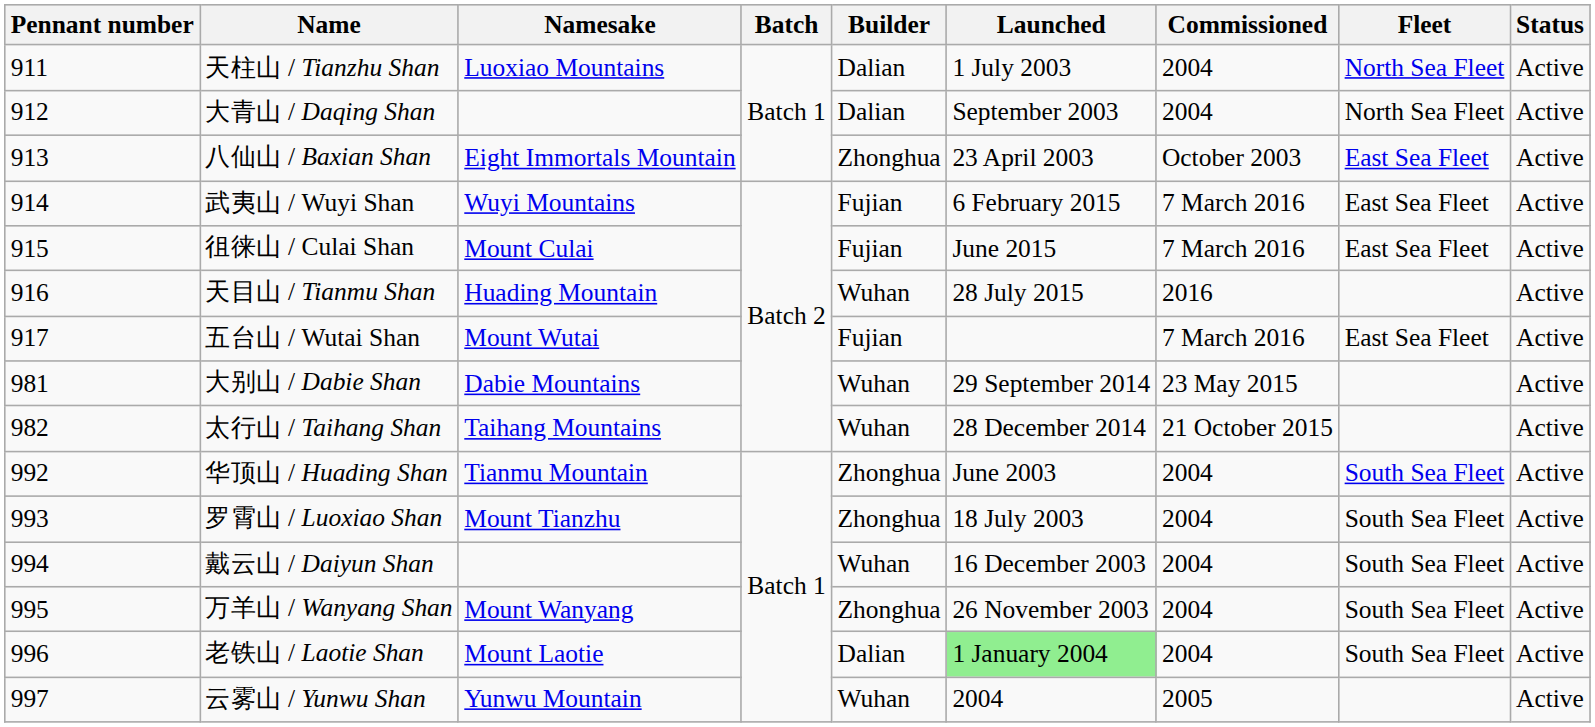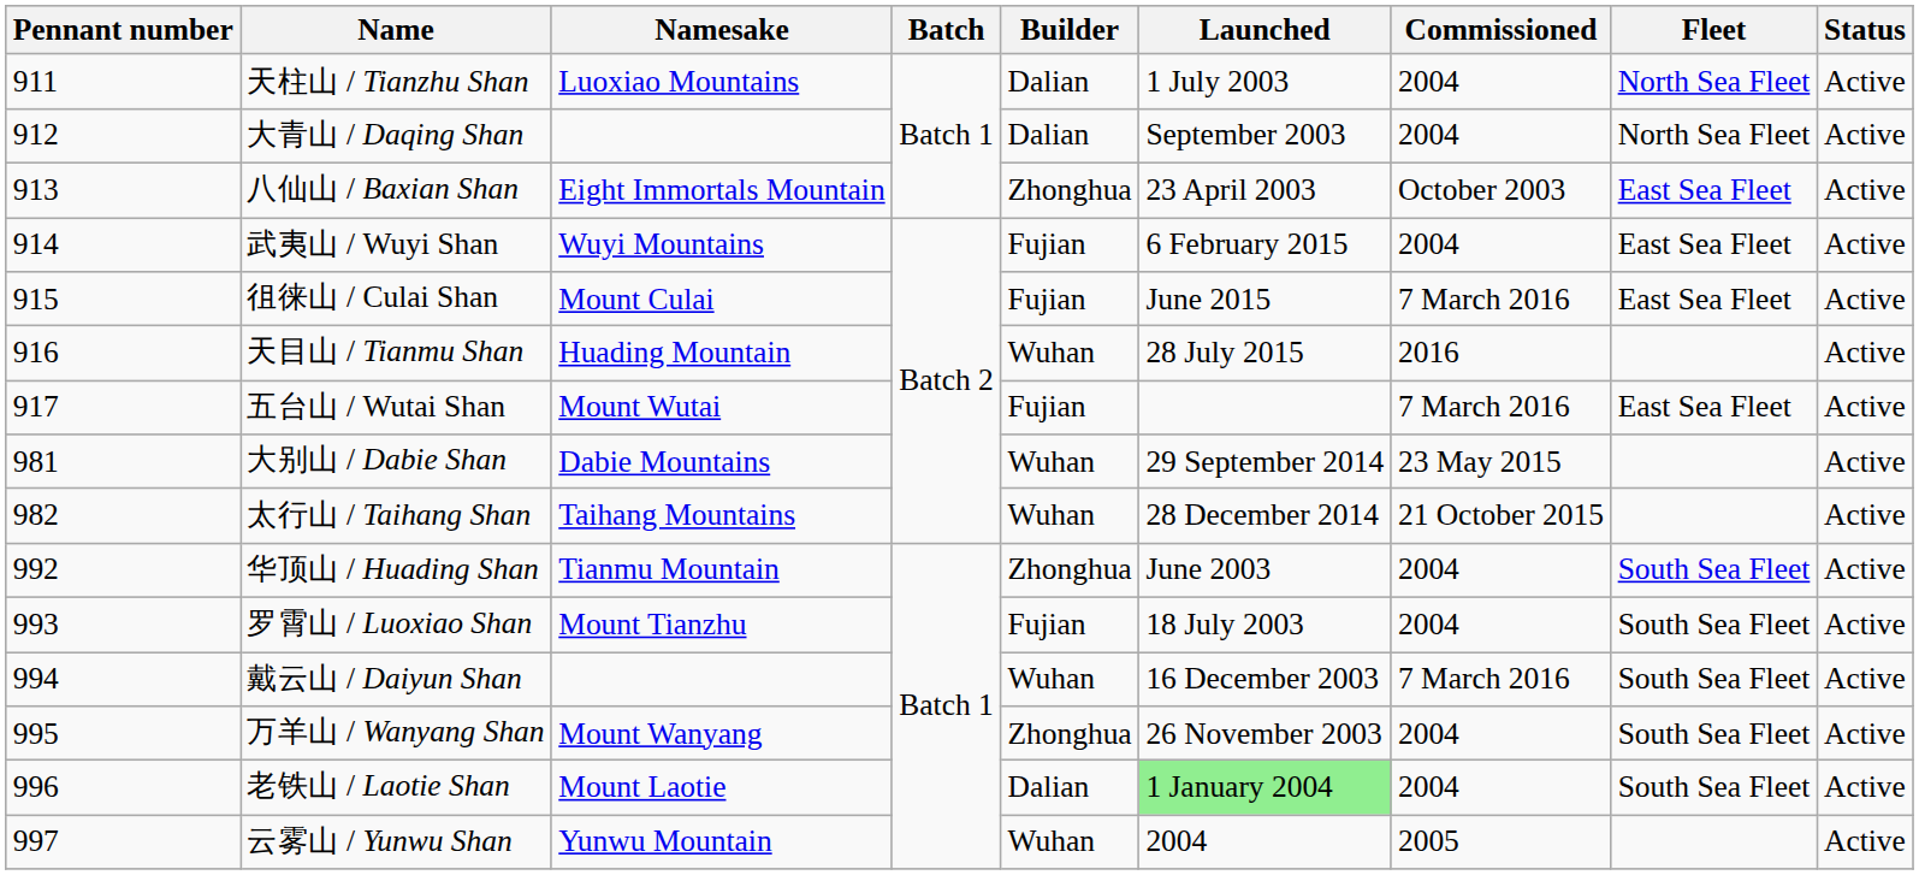 <table class="wikitable">
 <tr>
 <th !style="line-height:1.2em;">Pennant number</th>
 <th>Name</th>
 <th>Namesake</th>
 <th>Batch</th>
 <th>Builder</th>
 <th>Launched</th>
 <th>Commissioned</th>
 <th>Fleet</th>
 <th>Status</th>
 </tr>
 <tr>
 <td>911</td>
 <td>天柱山 / <em>Tianzhu Shan</em></td>
 <td><a href='#'>Luoxiao Mountains</a></td>
 <td rowspan="3">Batch 1</td>
 <td>Dalian</td>
 <td>1 July 2003</td>
 <td>2004</td>
 <td><a href='#'>North Sea Fleet</a></td>
 <td>Active</td>
 </tr>
 <tr>
 <td>912</td>
 <td>大青山 / <em>Daqing Shan</em></td>
 <td></td>
 <td>Dalian</td>
 <td>September 2003</td>
 <td>2004</td>
 <td>North Sea Fleet</td>
 <td>Active</td>
 </tr>
 <tr>
 <td>913</td>
 <td>八仙山 / <em>Baxian Shan</em></td>
 <td><a href='#'>Eight Immortals Mountain</a></td>
 <td>Zhonghua</td>
 <td>23 April 2003</td>
 <td>October 2003</td>
 <td><a href='#'>East Sea Fleet</a></td>
 <td>Active</td>
 </tr>
 <tr>
 <td>914</td>
 <td>武夷山 / Wuyi Shan</td>
 <td><a href='#'>Wuyi Mountains</a></td>
 <td rowspan="6">Batch 2</td>
 <td>Fujian</td>
 <td>6 February 2015</td>
-<td>7 March 2016</td>
+<td>2004</td>
 <td>East Sea Fleet</td>
 <td>Active</td>
 </tr>
 <tr>
 <td>915</td>
 <td>徂徕山 / Culai Shan</td>
 <td><a href='#'>Mount Culai</a></td>
 <td>Fujian</td>
 <td>June 2015</td>
 <td>7 March 2016</td>
 <td>East Sea Fleet</td>
 <td>Active</td>
 </tr>
 <tr>
 <td>916</td>
 <td>天目山 /  <em>Tianmu Shan</em></td>
 <td><a href='#'>Huading Mountain</a></td>
 <td>Wuhan</td>
 <td>28 July 2015</td>
 <td>2016</td>
 <td></td>
 <td>Active</td>
 </tr>
 <tr>
 <td>917</td>
 <td>五台山 / Wutai Shan</td>
 <td><a href='#'>Mount Wutai</a></td>
 <td>Fujian</td>
 <td></td>
 <td>7 March 2016</td>
 <td>East Sea Fleet</td>
 <td>Active</td>
 </tr>
 <tr>
 <td>981</td>
 <td>大别山 /  <em>Dabie Shan</em></td>
 <td><a href='#'>Dabie Mountains</a></td>
 <td>Wuhan</td>
 <td>29 September 2014</td>
 <td>23 May 2015</td>
 <td></td>
 <td>Active</td>
 </tr>
 <tr>
 <td>982</td>
 <td>太行山 /  <em>Taihang Shan</em></td>
 <td><a href='#'>Taihang Mountains</a></td>
 <td>Wuhan</td>
 <td>28 December 2014</td>
 <td>21 October 2015</td>
 <td></td>
 <td>Active</td>
 </tr>
 <tr>
 <td>992</td>
 <td>华顶山 / <em>Huading Shan</em></td>
 <td><a href='#'>Tianmu Mountain</a></td>
 <td rowspan="6">Batch 1</td>
 <td>Zhonghua</td>
 <td>June 2003</td>
 <td>2004</td>
 <td><a href='#'>South Sea Fleet</a></td>
 <td>Active</td>
 </tr>
 <tr>
 <td>993</td>
 <td>罗霄山 / <em>Luoxiao Shan</em></td>
 <td><a href='#'>Mount Tianzhu</a></td>
-<td>Zhonghua</td>
+<td>Fujian</td>
 <td>18 July 2003</td>
 <td>2004</td>
 <td>South Sea Fleet</td>
 <td>Active</td>
 </tr>
 <tr>
 <td>994</td>
 <td>戴云山 /  <em>Daiyun Shan</em></td>
 <td></td>
 <td>Wuhan</td>
 <td>16 December 2003</td>
-<td>2004</td>
+<td>7 March 2016</td>
 <td>South Sea Fleet</td>
 <td>Active</td>
 </tr>
 <tr>
 <td>995</td>
 <td>万羊山 /  <em>Wanyang Shan</em></td>
 <td><a href='#'>Mount Wanyang</a></td>
 <td>Zhonghua</td>
 <td>26 November 2003</td>
 <td>2004</td>
 <td>South Sea Fleet</td>
 <td>Active</td>
 </tr>
 <tr>
 <td>996</td>
 <td>老铁山 /  <em>Laotie Shan</em></td>
 <td><a href='#'>Mount Laotie</a></td>
 <td>Dalian</td>
 <td style="background: lightgreen;">1 January 2004</td>
 <td>2004</td>
 <td>South Sea Fleet</td>
 <td>Active</td>
 </tr>
 <tr>
 <td>997</td>
 <td>云雾山 / <em>Yunwu Shan</em></td>
 <td><a href='#'>Yunwu Mountain</a></td>
 <td>Wuhan</td>
 <td>2004</td>
 <td>2005</td>
 <td></td>
 <td>Active</td>
 </tr>
 </table>
